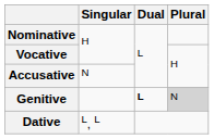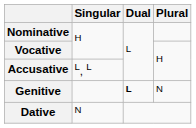 <table class="wikitable">
 <tr>
 <th></th>
 <th>Singular</th>
 <th>Dual</th>
 <th>Plural</th>
 </tr>
 <tr>
 <th>Nominative</th>
 <td rowspan="2"><sup>H</sup></td>
 <td rowspan="3"><sup>L</sup></td>
 <td></td>
 </tr>
 <tr>
 <th>Vocative</th>
 <td rowspan="2"><sup>H</sup></td>
 </tr>
 <tr>
 <th>Accusative</th>
-<td><sup>N</sup></td>
+<td><sup>L</sup>, <sup>L</sup></td>
 </tr>
 <tr>
 <th>Genitive</th>
 <td></td>
 <td><strong><sup>L</sup></strong></td>
-<td style="background: lightgrey;"><sup>N</sup></td>
+<td><sup>N</sup></td>
 </tr>
 <tr>
 <th>Dative</th>
-<td><sup>L</sup>, <sup>L</sup></td>
+<td><sup>N</sup></td>
 <td colspan="2"></td>
 </tr>
 </table>
